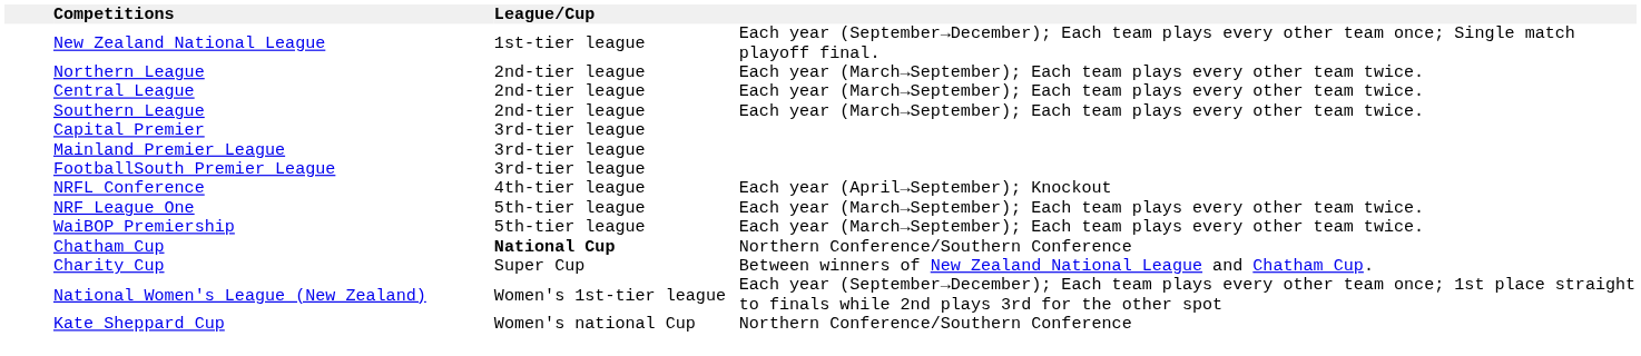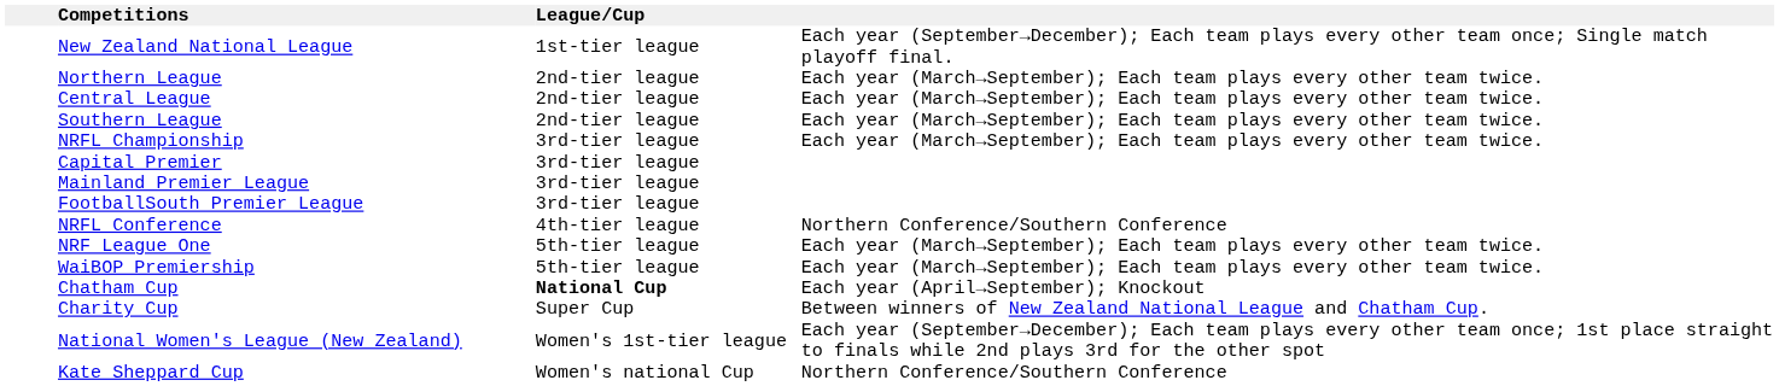 <table width="100%" cellspacing="0" cellpadding="0">
 <tr bgcolor="F0F0F0">
 <th width="3%" align="left"></th>
 <th width="27%" align="left">Competitions</th>
 <th width="15%" align="left">League/Cup</th>
 <th width="55%" align="left"></th>
 </tr>
 <tr>
 <td></td>
 <td><a href='#'>New Zealand National League</a></td>
 <td>1st-tier league</td>
 <td>Each year (September→December); Each team plays every other team once; Single match playoff final.</td>
 </tr>
 <tr>
 <td></td>
 <td><a href='#'>Northern League</a></td>
 <td>2nd-tier league</td>
 <td>Each year (March→September); Each team plays every other team twice.</td>
 </tr>
 <tr>
 <td></td>
 <td><a href='#'>Central League</a></td>
 <td>2nd-tier league</td>
 <td>Each year (March→September); Each team plays every other team twice.</td>
 </tr>
 <tr>
 <td></td>
 <td><a href='#'>Southern League</a></td>
 <td>2nd-tier league</td>
 <td>Each year (March→September); Each team plays every other team twice.</td>
 </tr>
 <tr>
 <td></td>
+<td><a href='#'>NRFL Championship</a></td>
+<td>3rd-tier league</td>
+<td>Each year (March→September); Each team plays every other team twice.</td>
+</tr>
+<tr>
+<td></td>
 <td><a href='#'>Capital Premier</a></td>
 <td>3rd-tier league</td>
 <td></td>
 </tr>
 <tr>
 <td></td>
 <td><a href='#'>Mainland Premier League</a></td>
 <td>3rd-tier league</td>
 <td></td>
 </tr>
 <tr>
 <td></td>
 <td><a href='#'>FootballSouth Premier League</a></td>
 <td>3rd-tier league</td>
 <td></td>
 </tr>
 <tr>
 <td></td>
 <td><a href='#'>NRFL Conference</a></td>
 <td>4th-tier league</td>
-<td>Each year (April→September); Knockout</td>
+<td>Northern Conference/Southern Conference</td>
 </tr>
 <tr>
 <td></td>
 <td><a href='#'>NRF League One</a></td>
 <td>5th-tier league</td>
 <td>Each year (March→September); Each team plays every other team twice.</td>
 </tr>
 <tr>
 <td></td>
 <td><a href='#'>WaiBOP Premiership</a></td>
 <td>5th-tier league</td>
 <td>Each year (March→September); Each team plays every other team twice.</td>
 </tr>
 <tr>
 <td></td>
 <td><a href='#'>Chatham Cup</a></td>
 <td><strong>National Cup</strong></td>
-<td>Northern Conference/Southern Conference</td>
+<td>Each year (April→September); Knockout</td>
 </tr>
 <tr>
 <td></td>
 <td><a href='#'>Charity Cup</a></td>
 <td>Super Cup</td>
 <td>Between winners of <a href='#'>New Zealand National League</a> and <a href='#'>Chatham Cup</a>.</td>
 </tr>
 <tr>
 <td></td>
 <td><a href='#'>National Women's League (New Zealand)</a></td>
 <td>Women's 1st-tier league</td>
 <td>Each year (September→December); Each team plays every other team once; 1st place straight to finals while 2nd plays 3rd for the other spot</td>
 </tr>
 <tr>
 <td></td>
 <td><a href='#'>Kate Sheppard Cup</a></td>
 <td>Women's national Cup</td>
 <td>Northern Conference/Southern Conference</td>
 </tr>
 <tr>
 </tr>
 </table>
